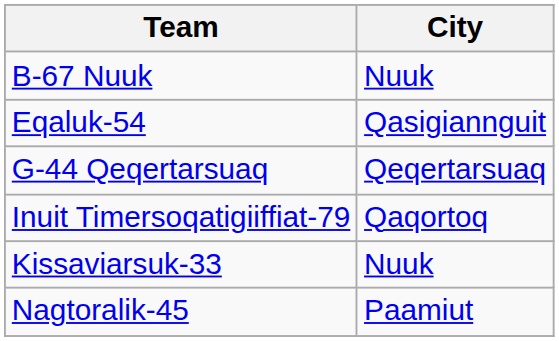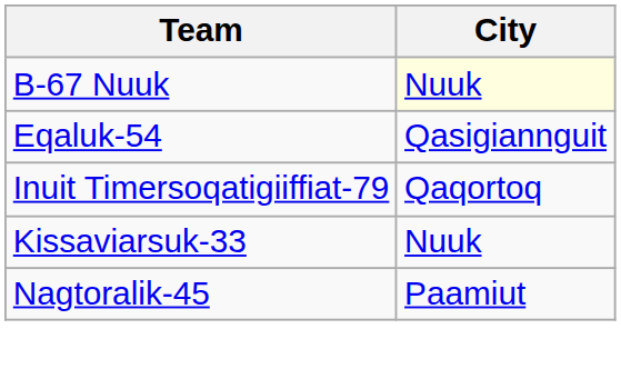 <table class="wikitable sortable">
 <tr>
 <th>Team</th>
 <th>City</th>
 </tr>
 <tr>
 <td><a href='#'>B-67 Nuuk</a></td>
-<td><a href='#'>Nuuk</a></td>
+<td style="background: lightyellow;"><a href='#'>Nuuk</a></td>
 </tr>
 <tr>
 <td><a href='#'>Eqaluk-54</a></td>
 <td><a href='#'>Qasigiannguit</a></td>
-</tr>
-<tr>
-<td><a href='#'>G-44 Qeqertarsuaq</a></td>
-<td><a href='#'>Qeqertarsuaq</a></td>
 </tr>
 <tr>
 <td><a href='#'>Inuit Timersoqatigiiffiat-79</a></td>
 <td><a href='#'>Qaqortoq</a></td>
 </tr>
 <tr>
 <td><a href='#'>Kissaviarsuk-33</a></td>
 <td><a href='#'>Nuuk</a></td>
 </tr>
 <tr>
 <td><a href='#'>Nagtoralik-45</a></td>
 <td><a href='#'>Paamiut</a></td>
 </tr>
 </table>
